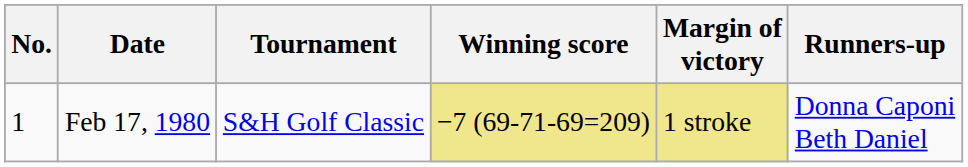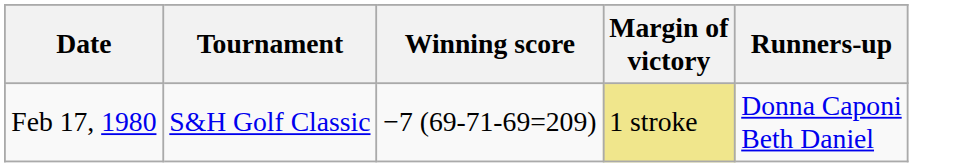 <table class="wikitable" style="font-size:95%;">
 <tr>
-<th>No.</th>
 <th>Date</th>
 <th>Tournament</th>
 <th>Winning score</th>
 <th>Margin of<br>victory</th>
 <th>Runners-up</th>
 </tr>
 <tr>
-<td>1</td>
 <td>Feb 17, <a href='#'>1980</a></td>
 <td><a href='#'>S&H Golf Classic</a></td>
-<td style="background: khaki;">−7 (69-71-69=209)</td>
+<td>−7 (69-71-69=209)</td>
 <td style="background: khaki;">1 stroke</td>
 <td> <a href='#'>Donna Caponi</a><br> <a href='#'>Beth Daniel</a></td>
 </tr>
 </table>
